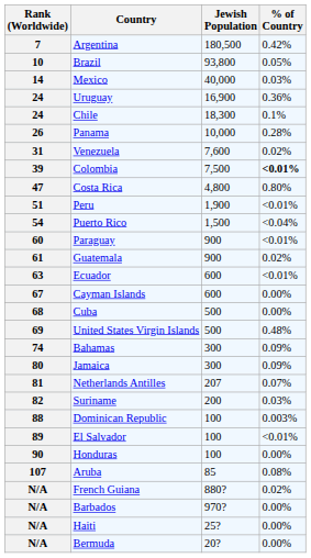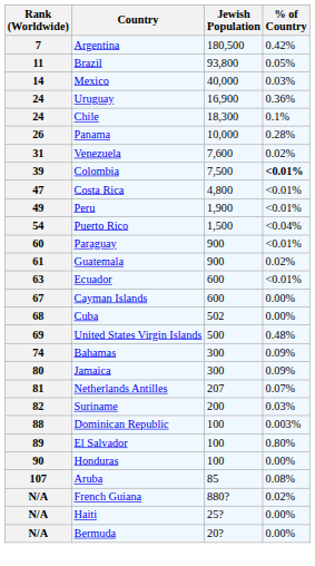 <table class="wikitable sortable">
 <tr>
 <th>Rank<br>(Worldwide)</th>
 <th>Country</th>
 <th>Jewish<br>Population</th>
 <th>% of<br>Country</th>
 </tr>
 <tr bgcolor=#F0F8FF>
 <th>7</th>
 <td><a href='#'>Argentina</a></td>
 <td>180,500</td>
 <td>0.42%</td>
 </tr>
 <tr bgcolor=#F0F8FF>
-<th>10</th>
+<th>11</th>
 <td><a href='#'>Brazil</a></td>
 <td>93,800</td>
 <td>0.05%</td>
 </tr>
 <tr bgcolor=#F0F8FF>
 <th>14</th>
 <td><a href='#'>Mexico</a></td>
 <td>40,000</td>
 <td>0.03%</td>
 </tr>
 <tr bgcolor=#F0F8FF>
 <th>24</th>
 <td><a href='#'>Uruguay</a></td>
 <td>16,900</td>
 <td>0.36%</td>
 </tr>
 <tr bgcolor=#F0F8FF>
 <th>24</th>
 <td><a href='#'>Chile</a></td>
 <td>18,300</td>
 <td>0.1%</td>
 </tr>
 <tr bgcolor=#F0F8FF>
 <th>26</th>
 <td><a href='#'>Panama</a></td>
 <td>10,000</td>
 <td>0.28%</td>
 </tr>
 <tr bgcolor=#F0F8FF>
 <th>31</th>
 <td><a href='#'>Venezuela</a></td>
 <td>7,600</td>
 <td>0.02%</td>
 </tr>
 <tr bgcolor=#F0F8FF>
 <th>39</th>
 <td><a href='#'>Colombia</a></td>
 <td>7,500</td>
 <td><strong><0.01%</strong></td>
 </tr>
 <tr bgcolor=#F0F8FF>
 <th>47</th>
 <td><a href='#'>Costa Rica</a></td>
 <td>4,800</td>
-<td>0.80%</td>
+<td><0.01%</td>
 </tr>
 <tr bgcolor=#FOF8FF>
-<th>51</th>
+<th>49</th>
 <td><a href='#'>Peru</a></td>
 <td>1,900</td>
 <td><0.01%</td>
 </tr>
 <tr bgcolor=#FOF8FF>
 <th>54</th>
 <td><a href='#'>Puerto Rico</a></td>
 <td>1,500</td>
 <td><0.04%</td>
 </tr>
 <tr bgcolor=#FOF8FF>
 <th>60</th>
 <td><a href='#'>Paraguay</a></td>
 <td>900</td>
 <td><0.01%</td>
 </tr>
 <tr bgcolor=#F0F8FF>
 <th>61</th>
 <td><a href='#'>Guatemala</a></td>
 <td>900</td>
 <td>0.02%</td>
 </tr>
 <tr bgcolor=#F0F8FF>
 <th>63</th>
 <td><a href='#'>Ecuador</a></td>
 <td>600</td>
 <td><0.01%</td>
 </tr>
 <tr bgcolor=#F0F8FF>
 <th>67</th>
 <td><a href='#'>Cayman Islands</a></td>
 <td>600</td>
 <td>0.00%</td>
 </tr>
 <tr bgcolor=#F0F8FF>
 <th>68</th>
 <td><a href='#'>Cuba</a></td>
-<td>500</td>
+<td>502</td>
 <td>0.00%</td>
 </tr>
 <tr bgcolor=#F0F8FF>
 <th>69</th>
 <td><a href='#'>United States Virgin Islands</a></td>
 <td>500</td>
 <td>0.48%</td>
 </tr>
 <tr bgcolor=#F0F8FF>
 <th>74</th>
 <td><a href='#'>Bahamas</a></td>
 <td>300</td>
 <td>0.09%</td>
 </tr>
 <tr bgcolor=#FOF8FF>
 <th>80</th>
 <td><a href='#'>Jamaica</a></td>
 <td>300</td>
 <td>0.09%</td>
 </tr>
 <tr bgcolor=#FOF8FF>
 <th>81</th>
 <td><a href='#'>Netherlands Antilles</a></td>
 <td>207</td>
 <td>0.07%</td>
 </tr>
 <tr bgcolor=#F0F8FF>
 <th>82</th>
 <td><a href='#'>Suriname</a></td>
 <td>200</td>
 <td>0.03%</td>
 </tr>
 <tr bgcolor=#FOF8FF>
 <th>88</th>
 <td><a href='#'>Dominican Republic</a></td>
 <td>100</td>
 <td>0.003%</td>
 </tr>
 <tr bgcolor=#FOF8FF>
 <th>89</th>
 <td><a href='#'>El Salvador</a></td>
 <td>100</td>
-<td><0.01%</td>
+<td>0.80%</td>
 </tr>
 <tr bgcolor=#FOF8FF>
 <th>90</th>
 <td><a href='#'>Honduras</a></td>
 <td>100</td>
 <td>0.00%</td>
 </tr>
 <tr bgcolor=#FOF8FF>
 <th>107</th>
 <td><a href='#'>Aruba</a></td>
 <td>85</td>
 <td>0.08%</td>
 </tr>
 <tr bgcolor=#FOF8FF>
 <th>N/A</th>
 <td><a href='#'>French Guiana</a></td>
 <td>880?</td>
 <td>0.02%</td>
 </tr>
 <tr bgcolor=#FOF8FF>
 <th>N/A</th>
-<td><a href='#'>Barbados</a></td>
-<td>970?</td>
-<td>0.00%</td>
-</tr>
-<tr bgcolor=#FOF8FF>
-<th>N/A</th>
 <td><a href='#'>Haiti</a></td>
 <td>25?</td>
 <td>0.00%</td>
 </tr>
 <tr bgcolor=#FOF8FF>
 <th>N/A</th>
 <td><a href='#'>Bermuda</a></td>
 <td>20?</td>
 <td>0.00%</td>
 </tr>
 </table>
